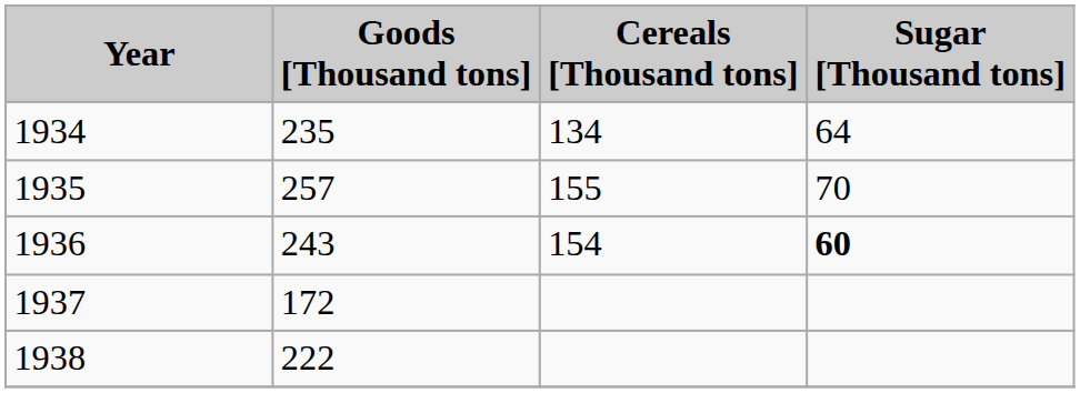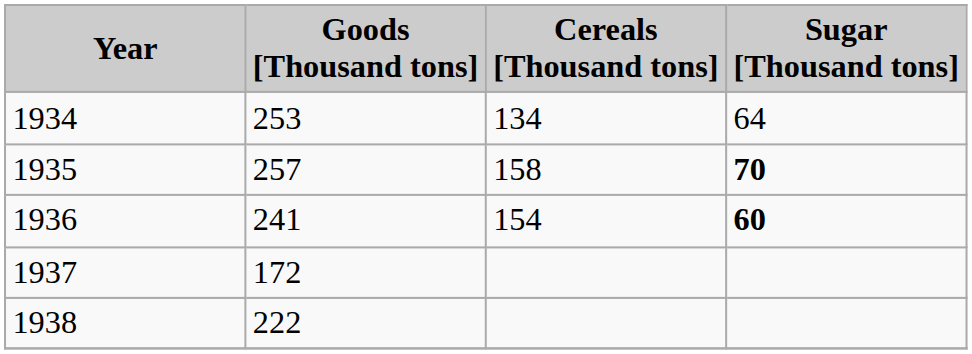 <table class="wikitable sortable" width="">
 <tr align="center" bgcolor="#CCCCCC">
 <td width=25%><strong>Year</strong></td>
 <td width=25%><strong>Goods<br>[Thousand tons]</strong></td>
 <td width=25%><strong>Cereals<br>[Thousand tons]</strong></td>
 <td width=25%><strong>Sugar<br>[Thousand tons]</strong></td>
 </tr>
 <tr ---->
 <td>1934</td>
-<td>235</td>
+<td>253</td>
 <td>134</td>
 <td>64</td>
 </tr>
 <tr ----bgcolor="#EFEFEF">
 <td>1935</td>
 <td>257</td>
-<td>155</td>
-<td>70</td>
+<td>158</td>
+<td><strong>70</strong></td>
 </tr>
 <tr ---->
 <td>1936</td>
-<td>243</td>
+<td>241</td>
 <td>154</td>
 <td><strong>60</strong></td>
 </tr>
 <tr ----bgcolor="#EFEFEF">
 <td>1937</td>
 <td>172</td>
 <td></td>
 <td></td>
 </tr>
 <tr ---->
 <td>1938</td>
 <td>222</td>
 <td></td>
 <td></td>
 </tr>
 <tr ----bgcolor="#EFEFEF">
 </tr>
 </table>
